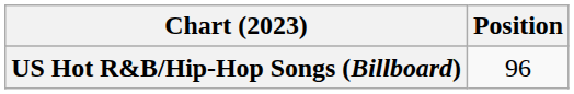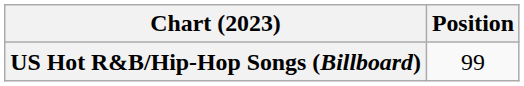 <table class="wikitable plainrowheaders" style="text-align:center">
 <tr>
 <th scope="col">Chart (2023)</th>
 <th scope="col">Position</th>
 </tr>
 <tr>
 <th scope="row">US Hot R&B/Hip-Hop Songs (<em>Billboard</em>)</th>
-<td>96</td>
+<td>99</td>
 </tr>
 </table>
